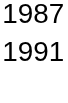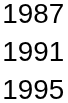 <table>
 <tr>
 <td rowspan=2>1987<br></td>
 <td rowspan=2></td>
 <td rowspan=2></td>
 <td></td>
 </tr>
 <tr>
 <td></td>
 </tr>
 <tr>
 <td rowspan=2>1991<br></td>
 <td rowspan=2></td>
 <td rowspan=2></td>
 <td></td>
 </tr>
 <tr>
 <td></td>
 </tr>
+<tr>
+<td>1995</td>
+<td></td>
+<td></td>
+<td><br></td>
+</tr>
 </table>
